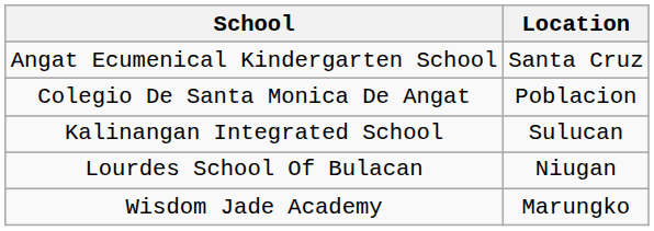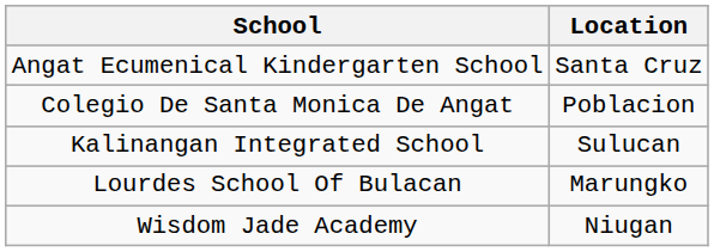 <table class="wikitable" style="text-align:center;">
 <tr>
 <th>School</th>
 <th>Location</th>
 </tr>
 <tr>
 <td>Angat Ecumenical Kindergarten School</td>
 <td>Santa Cruz</td>
 </tr>
 <tr>
 <td>Colegio De Santa Monica De Angat</td>
 <td>Poblacion</td>
 </tr>
 <tr>
 <td>Kalinangan Integrated School</td>
 <td>Sulucan</td>
 </tr>
 <tr>
 <td>Lourdes School Of Bulacan</td>
-<td>Niugan</td>
+<td>Marungko</td>
 </tr>
 <tr>
 <td>Wisdom Jade Academy</td>
-<td>Marungko</td>
+<td>Niugan</td>
 </tr>
 </table>
